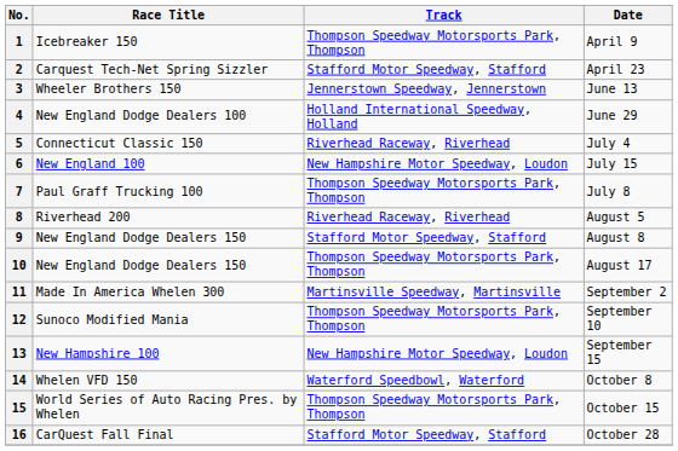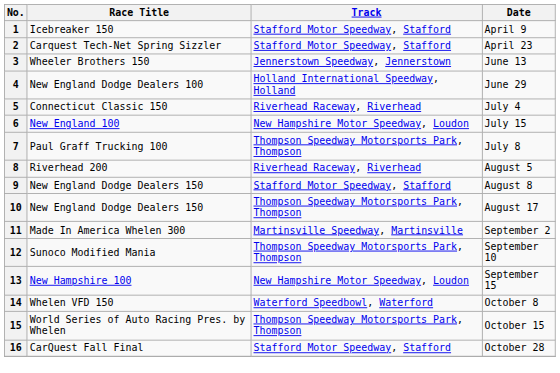 <table class="wikitable" style="font-size:85%;">
 <tr>
 <th>No.</th>
 <th>Race Title</th>
 <th><a href='#'>Track</a></th>
 <th>Date</th>
 </tr>
 <tr>
 <th>1</th>
 <td>Icebreaker 150</td>
-<td><a href='#'>Thompson Speedway Motorsports Park</a>, <a href='#'>Thompson</a></td>
+<td><a href='#'>Stafford Motor Speedway</a>, <a href='#'>Stafford</a></td>
 <td>April 9</td>
 </tr>
 <tr>
 <th>2</th>
 <td>Carquest Tech-Net Spring Sizzler</td>
 <td><a href='#'>Stafford Motor Speedway</a>, <a href='#'>Stafford</a></td>
 <td>April 23</td>
 </tr>
 <tr>
 <th>3</th>
 <td>Wheeler Brothers 150</td>
 <td><a href='#'>Jennerstown Speedway</a>, <a href='#'>Jennerstown</a></td>
 <td>June 13</td>
 </tr>
 <tr>
 <th>4</th>
 <td>New England Dodge Dealers 100</td>
 <td><a href='#'>Holland International Speedway</a>, <a href='#'>Holland</a></td>
 <td>June 29</td>
 </tr>
 <tr>
 <th>5</th>
 <td>Connecticut Classic 150</td>
 <td><a href='#'>Riverhead Raceway</a>, <a href='#'>Riverhead</a></td>
 <td>July 4</td>
 </tr>
 <tr>
 <th>6</th>
 <td><a href='#'>New England 100</a></td>
 <td><a href='#'>New Hampshire Motor Speedway</a>, <a href='#'>Loudon</a></td>
 <td>July 15</td>
 </tr>
 <tr>
 <th>7</th>
 <td>Paul Graff Trucking 100</td>
 <td><a href='#'>Thompson Speedway Motorsports Park</a>, <a href='#'>Thompson</a></td>
 <td>July 8</td>
 </tr>
 <tr>
 <th>8</th>
 <td>Riverhead 200</td>
 <td><a href='#'>Riverhead Raceway</a>, <a href='#'>Riverhead</a></td>
 <td>August 5</td>
 </tr>
 <tr>
 <th>9</th>
 <td>New England Dodge Dealers 150</td>
 <td><a href='#'>Stafford Motor Speedway</a>, <a href='#'>Stafford</a></td>
 <td>August 8</td>
 </tr>
 <tr>
 <th>10</th>
 <td>New England Dodge Dealers 150</td>
 <td><a href='#'>Thompson Speedway Motorsports Park</a>, <a href='#'>Thompson</a></td>
 <td>August 17</td>
 </tr>
 <tr>
 <th>11</th>
 <td>Made In America Whelen 300</td>
 <td><a href='#'>Martinsville Speedway</a>, <a href='#'>Martinsville</a></td>
 <td>September 2</td>
 </tr>
 <tr>
 <th>12</th>
 <td>Sunoco Modified Mania</td>
 <td><a href='#'>Thompson Speedway Motorsports Park</a>, <a href='#'>Thompson</a></td>
 <td>September 10</td>
 </tr>
 <tr>
 <th>13</th>
 <td><a href='#'>New Hampshire 100</a></td>
 <td><a href='#'>New Hampshire Motor Speedway</a>, <a href='#'>Loudon</a></td>
 <td>September 15</td>
 </tr>
 <tr>
 <th>14</th>
 <td>Whelen VFD 150</td>
 <td><a href='#'>Waterford Speedbowl</a>, <a href='#'>Waterford</a></td>
 <td>October 8</td>
 </tr>
 <tr>
 <th>15</th>
 <td>World Series of Auto Racing Pres. by Whelen</td>
 <td><a href='#'>Thompson Speedway Motorsports Park</a>, <a href='#'>Thompson</a></td>
 <td>October 15</td>
 </tr>
 <tr>
 <th>16</th>
 <td>CarQuest Fall Final</td>
 <td><a href='#'>Stafford Motor Speedway</a>, <a href='#'>Stafford</a></td>
 <td>October 28</td>
 </tr>
 <tr>
 </tr>
 </table>
